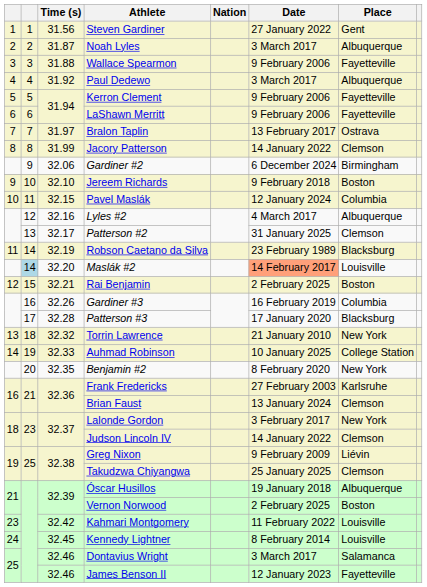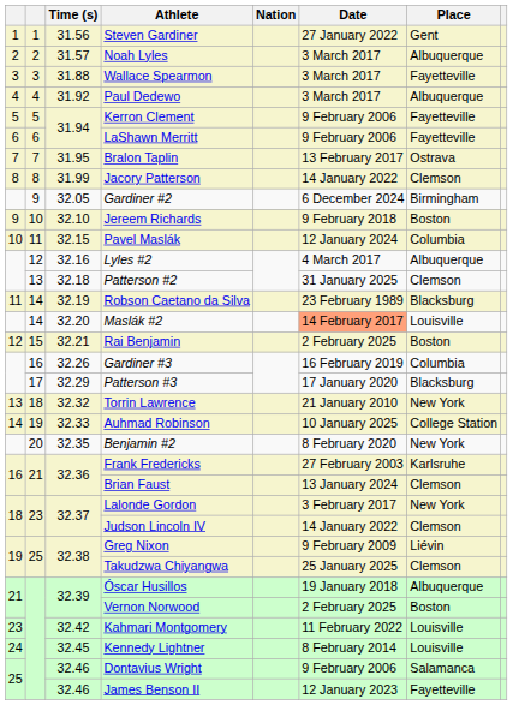 <table class="wikitable sortable">
 <tr>
 <th></th>
 <th></th>
 <th>Time (s)</th>
 <th>Athlete</th>
 <th>Nation</th>
 <th>Date</th>
 <th>Place</th>
 <th class="unsortable"></th>
 </tr>
 <tr bgcolor="#f6F5CE">
 <td align="center">1</td>
 <td align="center">1</td>
 <td align="center">31.56</td>
 <td><a href='#'>Steven Gardiner</a></td>
 <td></td>
 <td>27 January 2022</td>
 <td>Gent</td>
 <td></td>
 </tr>
 <tr bgcolor="#f6F5CE">
 <td align="center">2</td>
 <td align="center">2</td>
-<td align="center">31.87 </td>
+<td align="center">31.57 </td>
 <td><a href='#'>Noah Lyles</a></td>
 <td></td>
 <td>3 March 2017</td>
 <td>Albuquerque</td>
 <td></td>
 </tr>
 <tr bgcolor="#f6F5CE">
 <td align="center">3</td>
 <td align="center">3</td>
 <td align="center">31.88</td>
 <td><a href='#'>Wallace Spearmon</a></td>
 <td></td>
-<td>9 February 2006</td>
+<td>3 March 2017</td>
 <td>Fayetteville</td>
 <td></td>
 </tr>
 <tr bgcolor="#f6F5CE">
 <td align="center">4</td>
 <td align="center">4</td>
 <td align="center">31.92 </td>
 <td><a href='#'>Paul Dedewo</a></td>
 <td></td>
 <td>3 March 2017</td>
 <td>Albuquerque</td>
 <td></td>
 </tr>
 <tr bgcolor="#f6F5CE">
 <td align="center">5</td>
 <td align="center">5</td>
 <td rowspan="2" align="center">31.94</td>
 <td><a href='#'>Kerron Clement</a></td>
 <td></td>
 <td>9 February 2006</td>
 <td>Fayetteville</td>
 <td></td>
 </tr>
 <tr bgcolor="#f6F5CE">
 <td align="center">6</td>
 <td align="center">6</td>
 <td><a href='#'>LaShawn Merritt</a></td>
 <td></td>
 <td>9 February 2006</td>
 <td>Fayetteville</td>
 <td></td>
 </tr>
 <tr bgcolor="#f6F5CE">
 <td align="center">7</td>
 <td align="center">7</td>
-<td align="center">31.97</td>
+<td align="center">31.95</td>
 <td><a href='#'>Bralon Taplin</a></td>
 <td></td>
 <td>13 February 2017</td>
 <td>Ostrava</td>
 <td></td>
 </tr>
 <tr bgcolor="#f6F5CE">
 <td align="center">8</td>
 <td align="center">8</td>
 <td align="center">31.99</td>
 <td><a href='#'>Jacory Patterson</a></td>
 <td></td>
 <td>14 January 2022</td>
 <td>Clemson</td>
 <td></td>
 </tr>
 <tr>
 <td></td>
 <td align="center">9</td>
-<td align="center">32.06</td>
+<td align="center">32.05</td>
 <td><em>Gardiner #2</em></td>
 <td></td>
 <td>6 December 2024</td>
 <td>Birmingham</td>
 <td></td>
 </tr>
 <tr bgcolor="#f6F5CE">
 <td align="center">9</td>
 <td align="center">10</td>
 <td align="center">32.10</td>
 <td><a href='#'>Jereem Richards</a></td>
 <td></td>
 <td>9 February 2018</td>
 <td>Boston</td>
 <td></td>
 </tr>
 <tr bgcolor="#f6F5CE">
 <td align="center">10</td>
 <td align="center">11</td>
 <td align="center">32.15</td>
 <td><a href='#'>Pavel Maslák</a></td>
 <td></td>
 <td>12 January 2024</td>
 <td>Columbia</td>
 <td></td>
 </tr>
 <tr>
 <td rowspan="2"></td>
 <td align="center">12</td>
 <td align="center">32.16</td>
 <td><em>Lyles #2</em></td>
 <td rowspan="2"></td>
 <td>4 March 2017</td>
 <td>Albuquerque</td>
 <td></td>
 </tr>
 <tr>
 <td align="center">13</td>
-<td align="center">32.17</td>
+<td align="center">32.18</td>
 <td><em>Patterson #2</em></td>
 <td>31 January 2025</td>
 <td>Clemson</td>
 <td></td>
 </tr>
 <tr bgcolor="#f6F5CE">
 <td align="center">11</td>
 <td align="center">14</td>
 <td align="center">32.19</td>
 <td><a href='#'>Robson Caetano da Silva</a></td>
 <td></td>
 <td>23 February 1989</td>
 <td>Blacksburg</td>
 <td></td>
 </tr>
 <tr>
 <td></td>
-<td align="center" style="background: lightblue;">14</td>
+<td align="center">14</td>
 <td align="center">32.20</td>
 <td><em>Maslák #2</em></td>
 <td></td>
 <td style="background: lightsalmon;">14 February 2017</td>
 <td>Louisville</td>
 <td></td>
 </tr>
 <tr bgcolor="#f6F5CE">
 <td align="center">12</td>
 <td align="center">15</td>
 <td align="center">32.21</td>
 <td><a href='#'>Rai Benjamin</a></td>
 <td></td>
 <td>2 February 2025</td>
 <td>Boston</td>
 <td></td>
 </tr>
 <tr>
 <td rowspan="2"></td>
 <td align="center">16</td>
 <td align="center">32.26</td>
 <td><em>Gardiner #3</em></td>
 <td rowspan="2"></td>
 <td>16 February 2019</td>
 <td>Columbia</td>
 <td></td>
 </tr>
 <tr>
 <td align="center">17</td>
-<td align="center">32.28</td>
+<td align="center">32.29</td>
 <td><em>Patterson #3</em></td>
 <td>17 January 2020</td>
 <td>Blacksburg</td>
 <td></td>
 </tr>
 <tr bgcolor="#f6F5CE">
 <td align="center">13</td>
 <td align="center">18</td>
 <td align="center">32.32</td>
 <td><a href='#'>Torrin Lawrence</a></td>
 <td></td>
 <td>21 January 2010</td>
 <td>New York</td>
 <td></td>
 </tr>
 <tr bgcolor="#f6F5CE">
 <td align="center">14</td>
 <td align="center">19</td>
 <td align="center">32.33</td>
 <td><a href='#'>Auhmad Robinson</a></td>
 <td></td>
 <td>10 January 2025</td>
 <td>College Station</td>
 <td></td>
 </tr>
 <tr>
 <td></td>
 <td align="center">20</td>
 <td align="center">32.35</td>
 <td><em>Benjamin #2</em></td>
 <td></td>
 <td>8 February 2020</td>
 <td>New York</td>
 <td></td>
 </tr>
 <tr bgcolor="#f6F5CE">
 <td rowspan="2" align="center">16</td>
 <td rowspan="2" align="center">21</td>
 <td rowspan="2" align="center">32.36</td>
 <td><a href='#'>Frank Fredericks</a></td>
 <td></td>
 <td>27 February 2003</td>
 <td>Karlsruhe</td>
 <td></td>
 </tr>
 <tr bgcolor="#f6F5CE">
 <td><a href='#'>Brian Faust</a></td>
 <td></td>
 <td>13 January 2024</td>
 <td>Clemson</td>
 <td></td>
 </tr>
 <tr bgcolor="#f6F5CE">
 <td rowspan="2" align="center">18</td>
 <td rowspan="2" align="center">23</td>
 <td rowspan="2" align="center">32.37</td>
 <td><a href='#'>Lalonde Gordon</a></td>
 <td></td>
 <td>3 February 2017</td>
 <td>New York</td>
 <td></td>
 </tr>
 <tr bgcolor="#f6F5CE">
 <td><a href='#'>Judson Lincoln IV</a></td>
 <td></td>
 <td>14 January 2022</td>
 <td>Clemson</td>
 <td></td>
 </tr>
 <tr bgcolor="#f6F5CE">
 <td rowspan="2" align="center">19</td>
 <td rowspan="2" align="center">25</td>
 <td rowspan="2" align="center">32.38</td>
 <td><a href='#'>Greg Nixon</a></td>
 <td></td>
 <td>9 February 2009</td>
 <td>Liévin</td>
 <td></td>
 </tr>
 <tr bgcolor="#f6F5CE">
 <td><a href='#'>Takudzwa Chiyangwa</a></td>
 <td></td>
 <td>25 January 2025</td>
 <td>Clemson</td>
 <td></td>
 </tr>
 <tr bgcolor="#CCFFCC">
 <td rowspan="2" align="center">21</td>
 <td rowspan="6"></td>
 <td rowspan="2" align="center">32.39</td>
 <td><a href='#'>Óscar Husillos</a></td>
 <td></td>
 <td>19 January 2018</td>
 <td>Albuquerque</td>
 <td></td>
 </tr>
 <tr bgcolor="#CCFFCC">
 <td><a href='#'>Vernon Norwood</a></td>
 <td></td>
 <td>2 February 2025</td>
 <td>Boston</td>
 <td></td>
 </tr>
 <tr bgcolor="#CCFFCC">
 <td align="center">23</td>
 <td align="center">32.42</td>
 <td><a href='#'>Kahmari Montgomery</a></td>
 <td></td>
 <td>11 February 2022</td>
 <td>Louisville</td>
 <td></td>
 </tr>
 <tr bgcolor="#CCFFCC">
 <td align="center">24</td>
 <td align="center">32.45</td>
 <td><a href='#'>Kennedy Lightner</a></td>
 <td></td>
 <td>8 February 2014</td>
 <td>Louisville</td>
 <td></td>
 </tr>
 <tr bgcolor="#CCFFCC">
 <td rowspan="2" align="center">25</td>
 <td align="center">32.46 </td>
 <td><a href='#'>Dontavius Wright</a></td>
 <td></td>
-<td>3 March 2017</td>
+<td>9 February 2006</td>
 <td>Salamanca</td>
 <td></td>
 </tr>
 <tr bgcolor="#CCFFCC">
 <td align="center">32.46</td>
 <td><a href='#'>James Benson II</a></td>
 <td></td>
 <td>12 January 2023</td>
 <td>Fayetteville</td>
 <td></td>
 </tr>
 </table>
